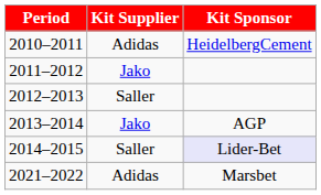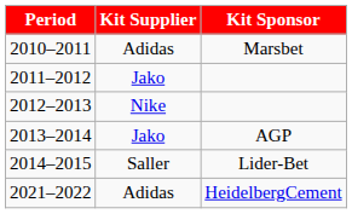 <table class="wikitable" style="text-align: center">
 <tr>
 <th style="background: #ff0000;color:white;">Period</th>
 <th style="background: #ff0000;color:white;">Kit Supplier</th>
 <th style="background: #ff0000;color:white;">Kit Sponsor</th>
 </tr>
 <tr>
 <td>2010–2011</td>
 <td>Adidas</td>
-<td><a href='#'>HeidelbergCement</a></td>
+<td>Marsbet</td>
 </tr>
 <tr>
 <td>2011–2012</td>
 <td><a href='#'>Jako</a></td>
 <td></td>
 </tr>
 <tr>
 <td>2012–2013</td>
-<td>Saller</td>
+<td><a href='#'>Nike</a></td>
 <td></td>
 </tr>
 <tr>
 <td>2013–2014</td>
 <td><a href='#'>Jako</a></td>
 <td>AGP</td>
 </tr>
 <tr>
 <td>2014–2015</td>
 <td>Saller</td>
-<td style="background: lavender;">Lider-Bet</td>
+<td>Lider-Bet</td>
 </tr>
 <tr>
 <td>2021–2022</td>
 <td>Adidas</td>
-<td>Marsbet</td>
+<td><a href='#'>HeidelbergCement</a></td>
 </tr>
 </table>
